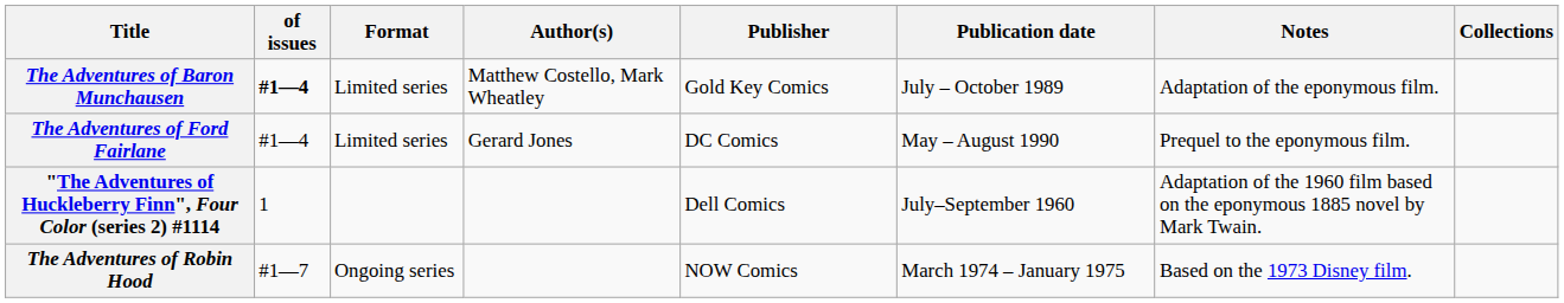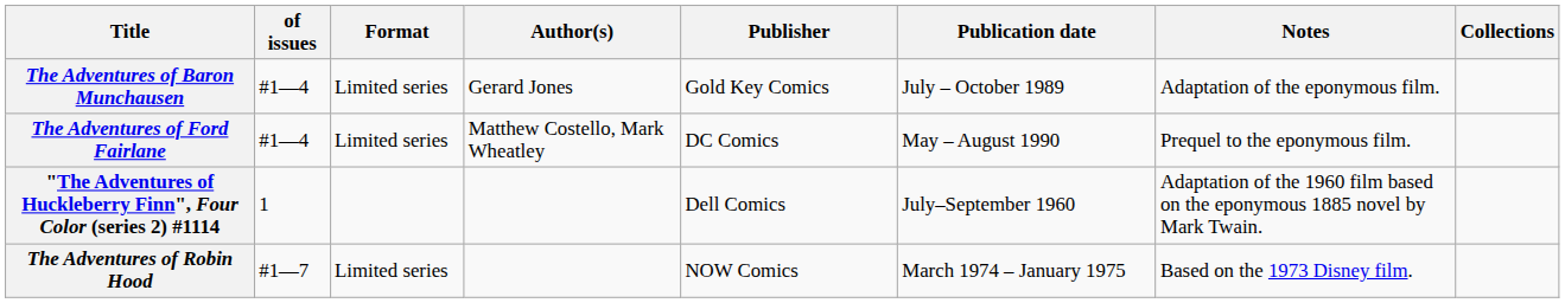 <table class="wikitable">
 <tr>
 <th>Title</th>
 <th style="width:40pt"> of issues</th>
 <th style="width:75pt">Format</th>
 <th style="width:125pt">Author(s)</th>
 <th style="width:125pt">Publisher</th>
 <th style="width:150pt">Publication date</th>
 <th style="width:175pt">Notes</th>
 <th>Collections</th>
 </tr>
 <tr>
 <th><em><a href='#'>The Adventures of Baron Munchausen</a></em></th>
-<td><strong>#1—4</strong></td>
+<td>#1—4</td>
 <td>Limited series</td>
-<td>Matthew Costello, Mark Wheatley</td>
+<td>Gerard Jones</td>
 <td>Gold Key Comics</td>
 <td>July – October 1989</td>
 <td>Adaptation of the eponymous film.</td>
 <td></td>
 </tr>
 <tr>
 <th><em><a href='#'>The Adventures of Ford Fairlane</a></em></th>
 <td>#1—4</td>
 <td>Limited series</td>
-<td>Gerard Jones</td>
+<td>Matthew Costello, Mark Wheatley</td>
 <td>DC Comics</td>
 <td>May – August 1990</td>
 <td>Prequel to the eponymous film.</td>
 <td></td>
 </tr>
 <tr>
 <th>"<a href='#'>The Adventures of Huckleberry Finn</a>", <em>Four Color</em> (series 2) #1114</th>
 <td>1</td>
 <td></td>
 <td></td>
 <td>Dell Comics</td>
 <td>July–September 1960</td>
 <td>Adaptation of the 1960 film based on the eponymous 1885 novel by Mark Twain.</td>
 <td></td>
 </tr>
 <tr>
 <th><em>The Adventures of Robin Hood</em></th>
 <td>#1—7</td>
-<td>Ongoing series</td>
+<td>Limited series</td>
 <td></td>
 <td>NOW Comics</td>
 <td>March 1974 – January 1975</td>
 <td>Based on the <a href='#'>1973 Disney film</a>.</td>
 <td></td>
 </tr>
 </table>
